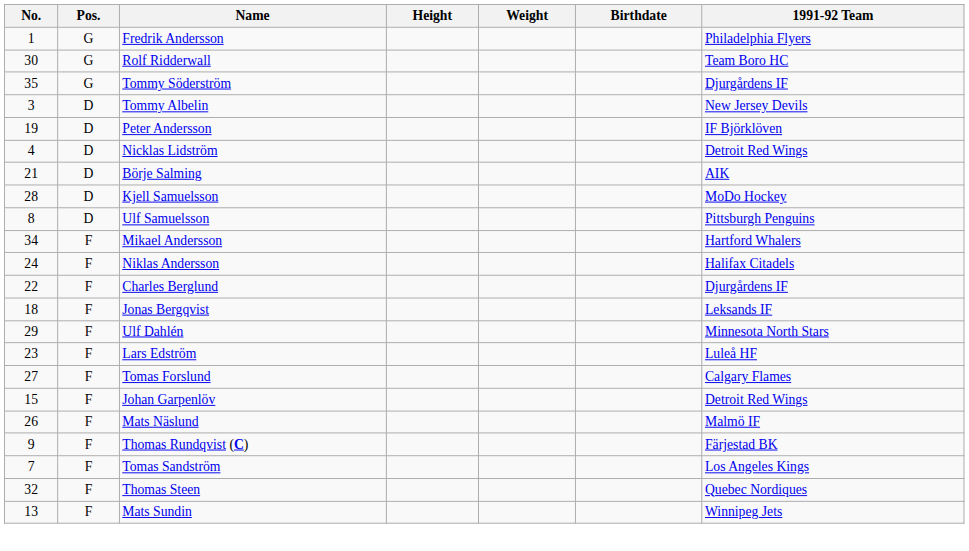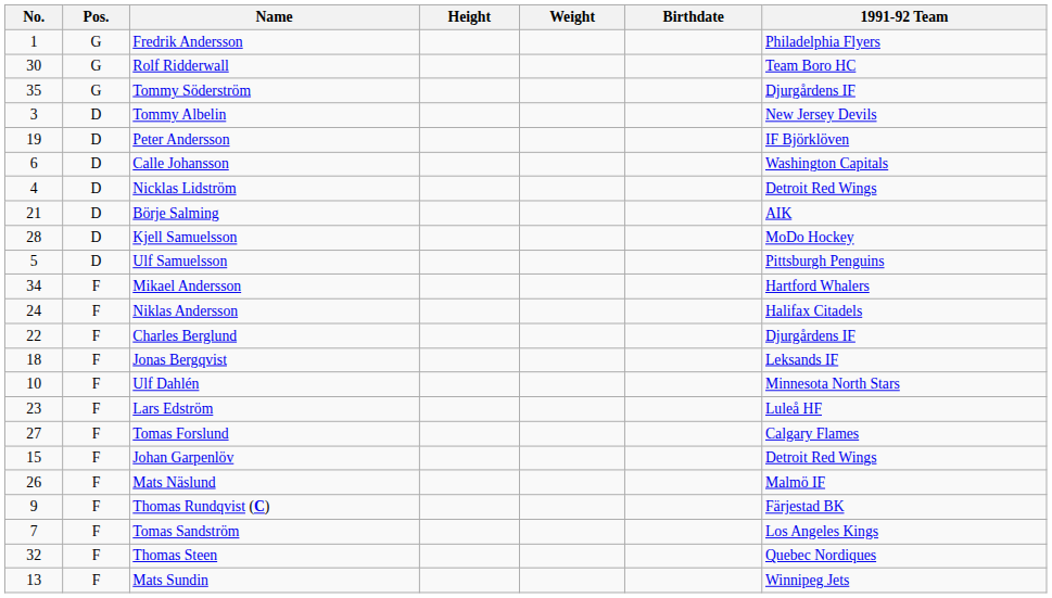 <table class="wikitable sortable" width="80%" style="font-size: 90%; text-align: center;">
 <tr>
 <th>No.</th>
 <th>Pos.</th>
 <th>Name</th>
 <th>Height</th>
 <th>Weight</th>
 <th>Birthdate</th>
 <th>1991-92 Team</th>
 </tr>
 <tr>
 <td>1</td>
 <td>G</td>
 <td style="text-align:left;"><a href='#'>Fredrik Andersson</a></td>
 <td></td>
 <td></td>
 <td style="text-align:right;"></td>
 <td style="text-align:left;"> <a href='#'>Philadelphia Flyers</a></td>
 </tr>
 <tr>
 <td>30</td>
 <td>G</td>
 <td style="text-align:left;"><a href='#'>Rolf Ridderwall</a></td>
 <td></td>
 <td></td>
 <td style="text-align:right;"></td>
 <td style="text-align:left;"> <a href='#'>Team Boro HC</a></td>
 </tr>
 <tr>
 <td>35</td>
 <td>G</td>
 <td style="text-align:left;"><a href='#'>Tommy Söderström</a></td>
 <td></td>
 <td></td>
 <td style="text-align:right;"></td>
 <td style="text-align:left;"> <a href='#'>Djurgårdens IF</a></td>
 </tr>
 <tr>
 <td>3</td>
 <td>D</td>
 <td style="text-align:left;"><a href='#'>Tommy Albelin</a></td>
 <td></td>
 <td></td>
 <td style="text-align:right;"></td>
 <td style="text-align:left;"> <a href='#'>New Jersey Devils</a></td>
 </tr>
 <tr>
 <td>19</td>
 <td>D</td>
 <td style="text-align:left;"><a href='#'>Peter Andersson</a></td>
 <td></td>
 <td></td>
 <td style="text-align:right;"></td>
 <td style="text-align:left;"> <a href='#'>IF Björklöven</a></td>
 </tr>
 <tr>
+<td>6</td>
+<td>D</td>
+<td style="text-align:left;"><a href='#'>Calle Johansson</a></td>
+<td></td>
+<td></td>
+<td style="text-align:right;"></td>
+<td style="text-align:left;"> <a href='#'>Washington Capitals</a></td>
+</tr>
+<tr>
 <td>4</td>
 <td>D</td>
 <td style="text-align:left;"><a href='#'>Nicklas Lidström</a></td>
 <td></td>
 <td></td>
 <td style="text-align:right;"></td>
 <td style="text-align:left;"> <a href='#'>Detroit Red Wings</a></td>
 </tr>
 <tr>
 <td>21</td>
 <td>D</td>
 <td style="text-align:left;"><a href='#'>Börje Salming</a></td>
 <td></td>
 <td></td>
 <td style="text-align:right;"></td>
 <td style="text-align:left;"> <a href='#'>AIK</a></td>
 </tr>
 <tr>
 <td>28</td>
 <td>D</td>
 <td style="text-align:left;"><a href='#'>Kjell Samuelsson</a></td>
 <td></td>
 <td></td>
 <td style="text-align:right;"></td>
 <td style="text-align:left;"> <a href='#'>MoDo Hockey</a></td>
 </tr>
 <tr>
-<td>8</td>
+<td>5</td>
 <td>D</td>
 <td style="text-align:left;"><a href='#'>Ulf Samuelsson</a></td>
 <td></td>
 <td></td>
 <td style="text-align:right;"></td>
 <td style="text-align:left;"> <a href='#'>Pittsburgh Penguins</a></td>
 </tr>
 <tr>
 <td>34</td>
 <td>F</td>
 <td style="text-align:left;"><a href='#'>Mikael Andersson</a></td>
 <td></td>
 <td></td>
 <td style="text-align:right;"></td>
 <td style="text-align:left;"> <a href='#'>Hartford Whalers</a></td>
 </tr>
 <tr>
 <td>24</td>
 <td>F</td>
 <td style="text-align:left;"><a href='#'>Niklas Andersson</a></td>
 <td></td>
 <td></td>
 <td style="text-align:right;"></td>
 <td style="text-align:left;"> <a href='#'>Halifax Citadels</a></td>
 </tr>
 <tr>
 <td>22</td>
 <td>F</td>
 <td style="text-align:left;"><a href='#'>Charles Berglund</a></td>
 <td></td>
 <td></td>
 <td style="text-align:right;"></td>
 <td style="text-align:left;"> <a href='#'>Djurgårdens IF</a></td>
 </tr>
 <tr>
 <td>18</td>
 <td>F</td>
 <td style="text-align:left;"><a href='#'>Jonas Bergqvist</a></td>
 <td></td>
 <td></td>
 <td style="text-align:right;"></td>
 <td style="text-align:left;"> <a href='#'>Leksands IF</a></td>
 </tr>
 <tr>
-<td>29</td>
+<td>10</td>
 <td>F</td>
 <td style="text-align:left;"><a href='#'>Ulf Dahlén</a></td>
 <td></td>
 <td></td>
 <td style="text-align:right;"></td>
 <td style="text-align:left;"> <a href='#'>Minnesota North Stars</a></td>
 </tr>
 <tr>
 <td>23</td>
 <td>F</td>
 <td style="text-align:left;"><a href='#'>Lars Edström</a></td>
 <td></td>
 <td></td>
 <td style="text-align:right;"></td>
 <td style="text-align:left;"> <a href='#'>Luleå HF</a></td>
 </tr>
 <tr>
 <td>27</td>
 <td>F</td>
 <td style="text-align:left;"><a href='#'>Tomas Forslund</a></td>
 <td></td>
 <td></td>
 <td style="text-align:right;"></td>
 <td style="text-align:left;"> <a href='#'>Calgary Flames</a></td>
 </tr>
 <tr>
 <td>15</td>
 <td>F</td>
 <td style="text-align:left;"><a href='#'>Johan Garpenlöv</a></td>
 <td></td>
 <td></td>
 <td style="text-align:right;"></td>
 <td style="text-align:left;"> <a href='#'>Detroit Red Wings</a></td>
 </tr>
 <tr>
 <td>26</td>
 <td>F</td>
 <td style="text-align:left;"><a href='#'>Mats Näslund</a></td>
 <td></td>
 <td></td>
 <td style="text-align:right;"></td>
 <td style="text-align:left;"> <a href='#'>Malmö IF</a></td>
 </tr>
 <tr>
 <td>9</td>
 <td>F</td>
 <td style="text-align:left;"><a href='#'>Thomas Rundqvist</a> (<strong><a href='#'>C</a></strong>)</td>
 <td></td>
 <td></td>
 <td style="text-align:right;"></td>
 <td style="text-align:left;"> <a href='#'>Färjestad BK</a></td>
 </tr>
 <tr>
 <td>7</td>
 <td>F</td>
 <td style="text-align:left;"><a href='#'>Tomas Sandström</a></td>
 <td></td>
 <td></td>
 <td style="text-align:right;"></td>
 <td style="text-align:left;"> <a href='#'>Los Angeles Kings</a></td>
 </tr>
 <tr>
 <td>32</td>
 <td>F</td>
 <td style="text-align:left;"><a href='#'>Thomas Steen</a></td>
 <td></td>
 <td></td>
 <td style="text-align:right;"></td>
 <td style="text-align:left;"> <a href='#'>Quebec Nordiques</a></td>
 </tr>
 <tr>
 <td>13</td>
 <td>F</td>
 <td style="text-align:left;"><a href='#'>Mats Sundin</a></td>
 <td></td>
 <td></td>
 <td style="text-align:right;"></td>
 <td style="text-align:left;"> <a href='#'>Winnipeg Jets</a></td>
 </tr>
 </table>
